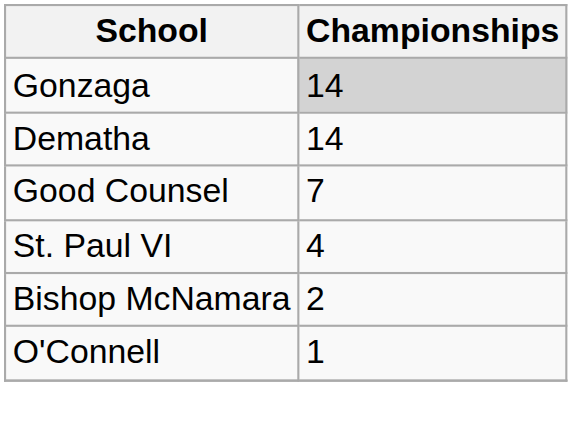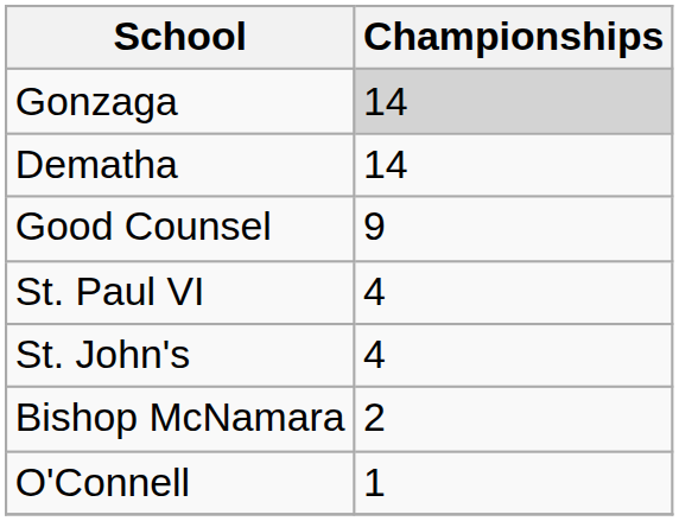 <table class="wikitable">
 <tr>
 <th>School</th>
 <th>Championships</th>
 </tr>
 <tr>
 <td>Gonzaga</td>
 <td style="background: lightgrey;">14</td>
 </tr>
 <tr>
 <td>Dematha</td>
 <td>14</td>
 </tr>
 <tr>
 <td>Good Counsel</td>
-<td>7</td>
+<td>9</td>
 </tr>
 <tr>
 <td>St. Paul VI</td>
+<td>4</td>
+</tr>
+<tr>
+<td>St. John's</td>
 <td>4</td>
 </tr>
 <tr>
 <td>Bishop McNamara</td>
 <td>2</td>
 </tr>
 <tr>
 <td>O'Connell</td>
 <td>1</td>
 </tr>
 <tr>
 </tr>
 </table>
